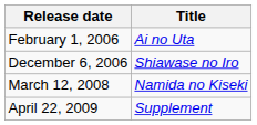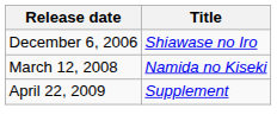 <table class="wikitable">
 <tr>
 <th>Release date</th>
 <th>Title</th>
-</tr>
-<tr>
-<td>February 1, 2006</td>
-<td><em><a href='#'>Ai no Uta</a></em></td>
 </tr>
 <tr>
 <td>December 6, 2006</td>
 <td><em><a href='#'>Shiawase no Iro</a></em></td>
 </tr>
 <tr>
 <td>March 12, 2008</td>
 <td><em><a href='#'>Namida no Kiseki</a></em></td>
 </tr>
 <tr>
 <td>April 22, 2009</td>
 <td><em><a href='#'>Supplement</a></em></td>
 </tr>
 </table>
